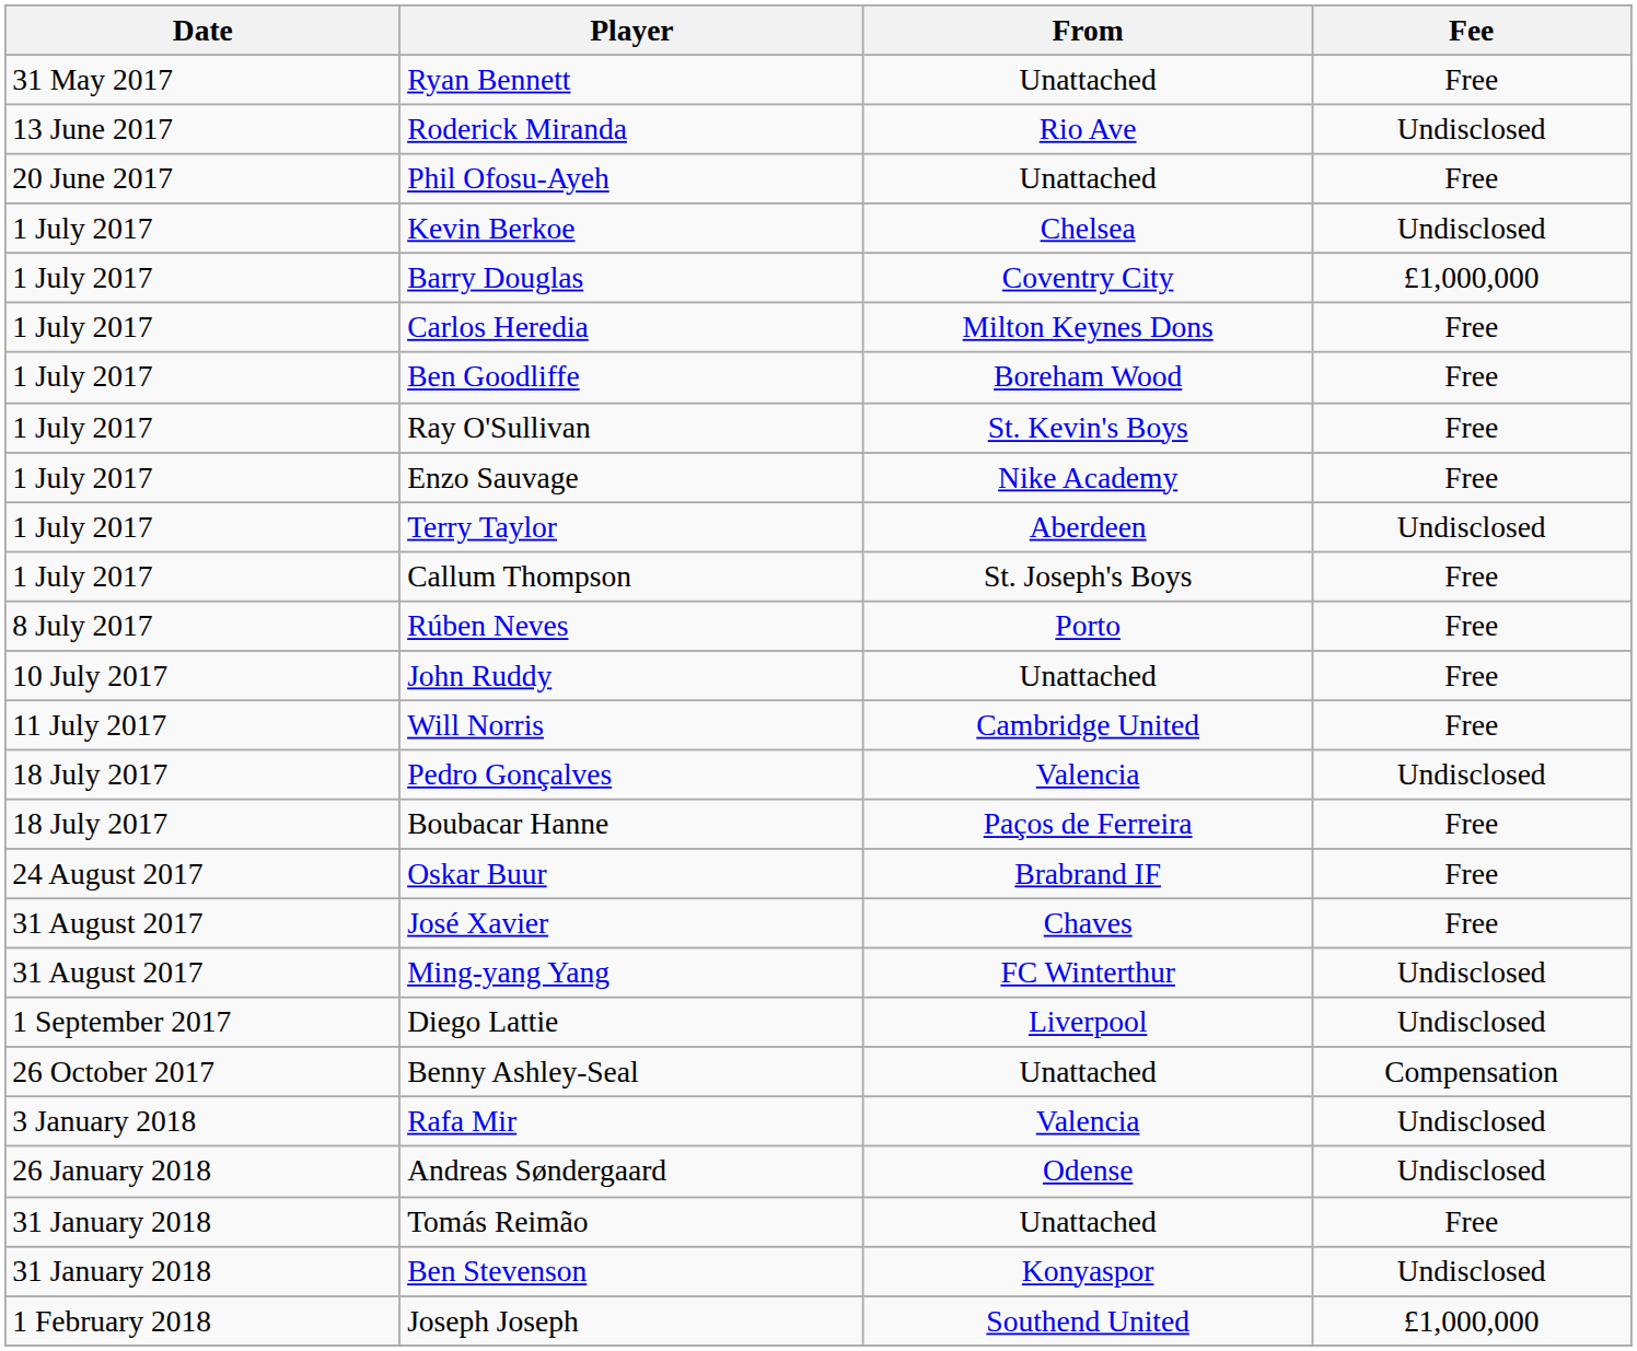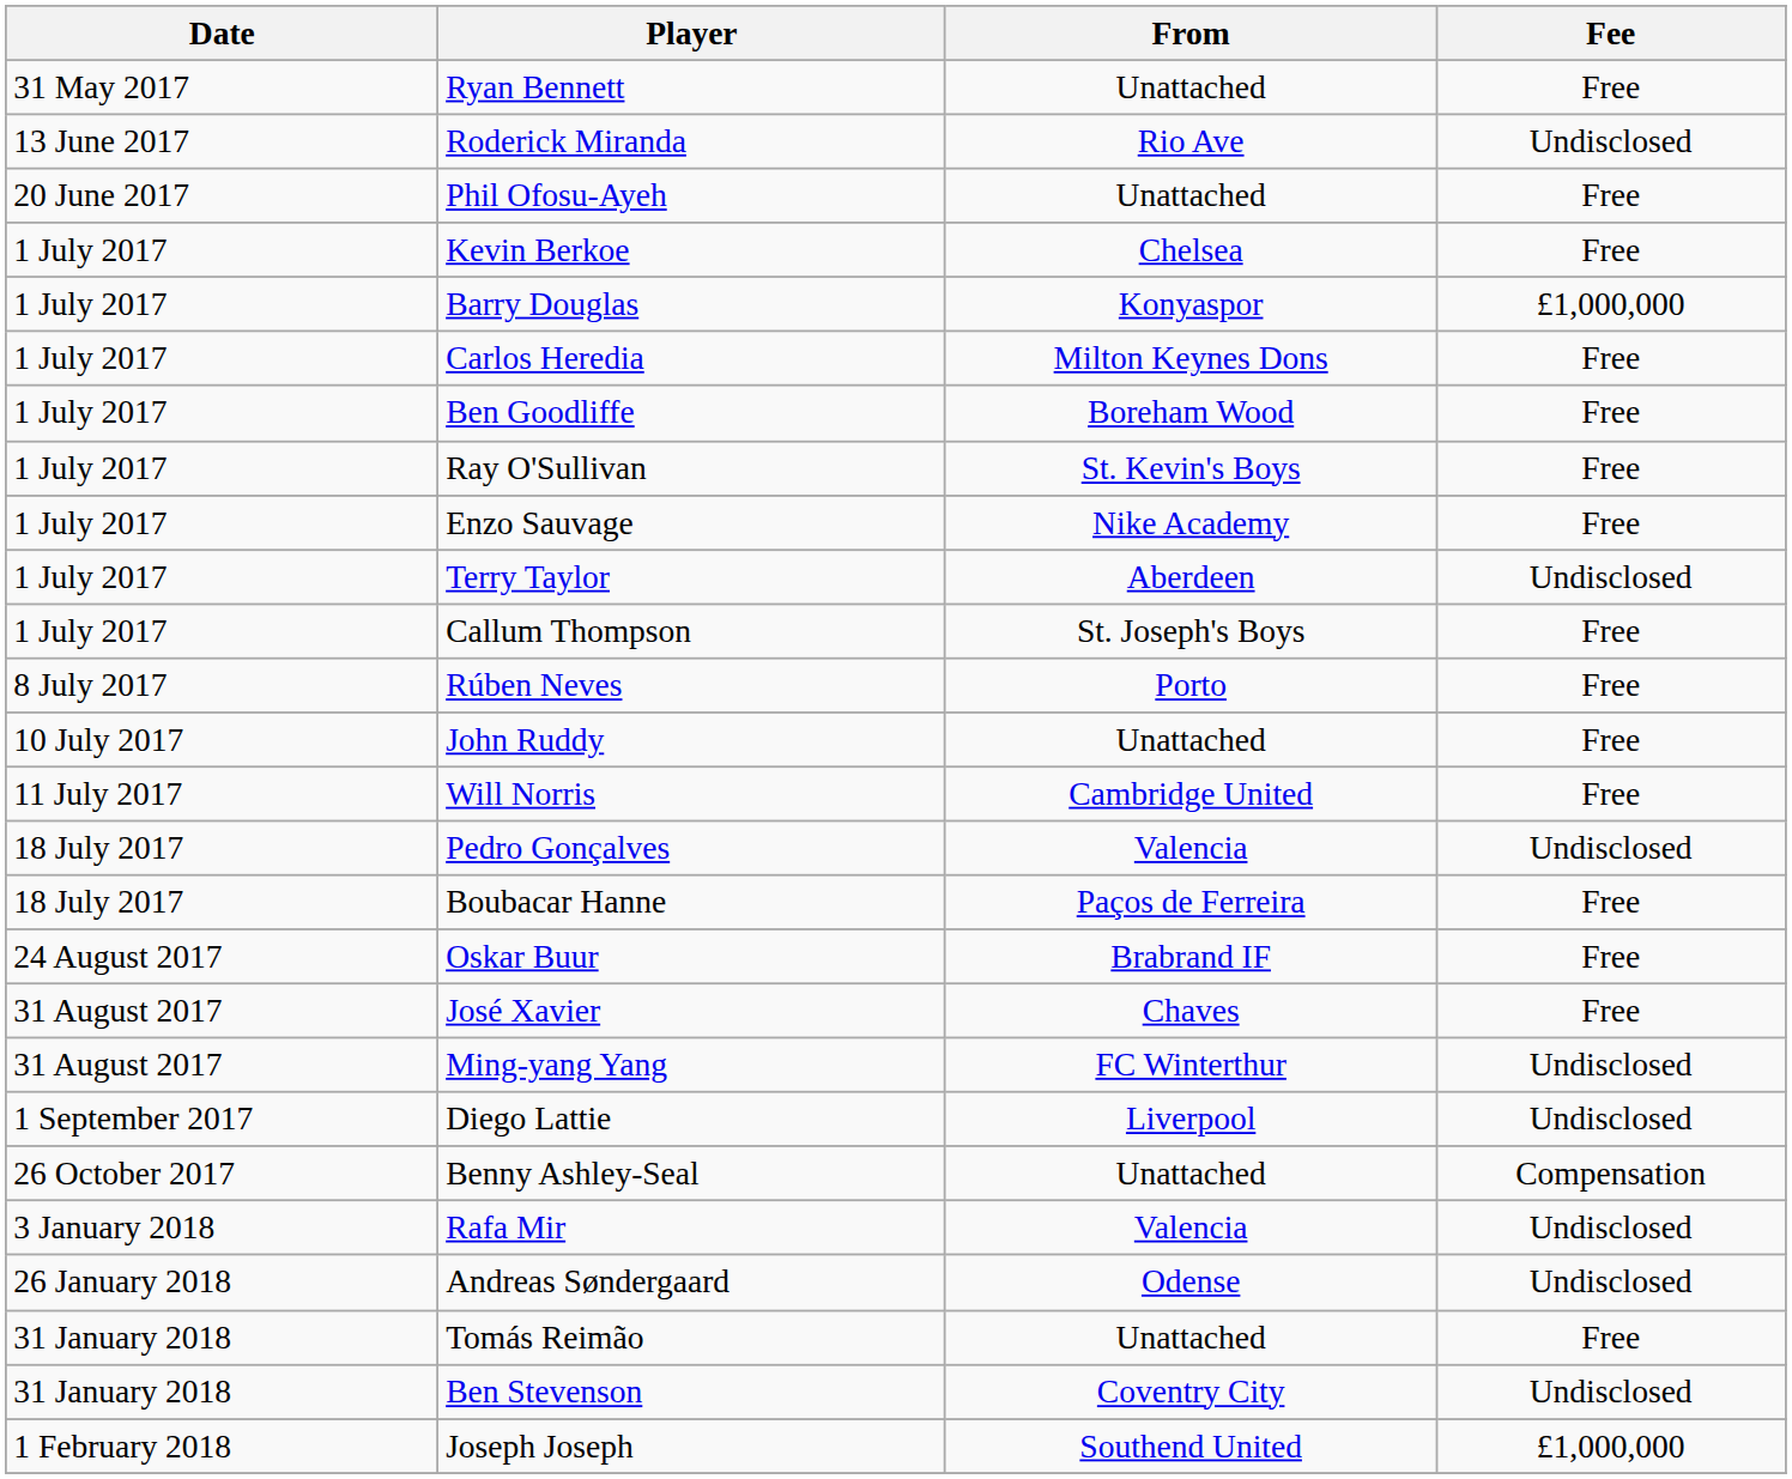 <table class="wikitable" style="text-align:center; font-size:95%; width:65%; text-align:left">
 <tr>
 <th>Date</th>
 <th>Player</th>
 <th>From</th>
 <th>Fee</th>
 </tr>
 <tr --->
 <td>31 May 2017</td>
 <td> <a href='#'>Ryan Bennett</a></td>
 <td align="center">Unattached</td>
 <td align="center">Free</td>
 </tr>
 <tr --->
 <td>13 June 2017</td>
 <td> <a href='#'>Roderick Miranda</a></td>
 <td align="center"> <a href='#'>Rio Ave</a></td>
 <td align="center">Undisclosed</td>
 </tr>
 <tr --->
 <td>20 June 2017</td>
 <td> <a href='#'>Phil Ofosu-Ayeh</a></td>
 <td align="center">Unattached</td>
 <td align="center">Free</td>
 </tr>
 <tr --->
 <td>1 July 2017</td>
 <td> <a href='#'>Kevin Berkoe</a></td>
 <td align="center"> <a href='#'>Chelsea</a></td>
-<td align="center">Undisclosed</td>
+<td align="center">Free</td>
 </tr>
 <tr --->
 <td>1 July 2017</td>
 <td> <a href='#'>Barry Douglas</a></td>
-<td align="center"> <a href='#'>Coventry City</a></td>
+<td align="center"> <a href='#'>Konyaspor</a></td>
 <td align="center">£1,000,000</td>
 </tr>
 <tr --->
 <td>1 July 2017</td>
 <td> <a href='#'>Carlos Heredia</a></td>
 <td align="center"> <a href='#'>Milton Keynes Dons</a></td>
 <td align="center">Free</td>
 </tr>
 <tr --->
 <td>1 July 2017</td>
 <td> <a href='#'>Ben Goodliffe</a></td>
 <td align="center"> <a href='#'>Boreham Wood</a></td>
 <td align="center">Free</td>
 </tr>
 <tr --->
 <td>1 July 2017</td>
 <td> Ray O'Sullivan</td>
 <td align="center"> <a href='#'>St. Kevin's Boys</a></td>
 <td align="center">Free</td>
 </tr>
 <tr --->
 <td>1 July 2017</td>
 <td> Enzo Sauvage</td>
 <td align="center"> <a href='#'>Nike Academy</a></td>
 <td align="center">Free</td>
 </tr>
 <tr --->
 <td>1 July 2017</td>
 <td> <a href='#'>Terry Taylor</a></td>
 <td align="center"> <a href='#'>Aberdeen</a></td>
 <td align="center">Undisclosed</td>
 </tr>
 <tr --->
 <td>1 July 2017</td>
 <td> Callum Thompson</td>
 <td align="center"> St. Joseph's Boys</td>
 <td align="center">Free</td>
 </tr>
 <tr --->
 <td>8 July 2017</td>
 <td> <a href='#'>Rúben Neves</a></td>
 <td align="center"> <a href='#'>Porto</a></td>
 <td align="center">Free</td>
 </tr>
 <tr --->
 <td>10 July 2017</td>
 <td> <a href='#'>John Ruddy</a></td>
 <td align="center">Unattached</td>
 <td align="center">Free</td>
 </tr>
 <tr --->
 <td>11 July 2017</td>
 <td> <a href='#'>Will Norris</a></td>
 <td align="center"> <a href='#'>Cambridge United</a></td>
 <td align="center">Free</td>
 </tr>
 <tr --->
 <td>18 July 2017</td>
 <td> <a href='#'>Pedro Gonçalves</a></td>
 <td align="center"> <a href='#'>Valencia</a></td>
 <td align="center">Undisclosed</td>
 </tr>
 <tr --->
 <td>18 July 2017</td>
 <td> Boubacar Hanne</td>
 <td align="center"> <a href='#'>Paços de Ferreira</a></td>
 <td align="center">Free</td>
 </tr>
 <tr --->
 <td>24 August 2017</td>
 <td> <a href='#'>Oskar Buur</a></td>
 <td align="center"> <a href='#'>Brabrand IF</a></td>
 <td align="center">Free</td>
 </tr>
 <tr --->
 <td>31 August 2017</td>
 <td> <a href='#'>José Xavier</a></td>
 <td align="center"> <a href='#'>Chaves</a></td>
 <td align="center">Free</td>
 </tr>
 <tr --->
 <td>31 August 2017</td>
 <td> <a href='#'>Ming-yang Yang</a></td>
 <td align="center"> <a href='#'>FC Winterthur</a></td>
 <td align="center">Undisclosed</td>
 </tr>
 <tr --->
 <td>1 September 2017</td>
 <td> Diego Lattie</td>
 <td align="center"> <a href='#'>Liverpool</a></td>
 <td align="center">Undisclosed</td>
 </tr>
 <tr --->
 <td>26 October 2017</td>
 <td> Benny Ashley-Seal</td>
 <td align="center">Unattached</td>
 <td align="center">Compensation</td>
 </tr>
 <tr --->
 <td>3 January 2018</td>
 <td> <a href='#'>Rafa Mir</a></td>
 <td align="center"> <a href='#'>Valencia</a></td>
 <td align="center">Undisclosed</td>
 </tr>
 <tr --->
 <td>26 January 2018</td>
 <td> Andreas Søndergaard</td>
 <td align="center"> <a href='#'>Odense</a></td>
 <td align="center">Undisclosed</td>
 </tr>
 <tr --->
 <td>31 January 2018</td>
 <td> Tomás Reimão</td>
 <td align="center">Unattached</td>
 <td align="center">Free</td>
 </tr>
 <tr --->
 <td>31 January 2018</td>
 <td> <a href='#'>Ben Stevenson</a></td>
-<td align="center"> <a href='#'>Konyaspor</a></td>
+<td align="center"> <a href='#'>Coventry City</a></td>
 <td align="center">Undisclosed</td>
 </tr>
 <tr --->
 <td>1 February 2018</td>
 <td> Joseph Joseph</td>
 <td align="center"> <a href='#'>Southend United</a></td>
 <td align="center">£1,000,000</td>
 </tr>
 <tr --->
 </tr>
 </table>
